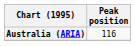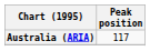 <table class="wikitable sortable plainrowheaders" style="text-align:center">
 <tr>
 <th>Chart (1995)</th>
 <th>Peak<br>position</th>
 </tr>
 <tr>
 <th scope="row">Australia (<a href='#'>ARIA</a>)</th>
-<td align="center">116</td>
+<td align="center">117</td>
 </tr>
 <tr>
 </tr>
 <tr>
 </tr>
 <tr>
 </tr>
 <tr>
 </tr>
 </table>
